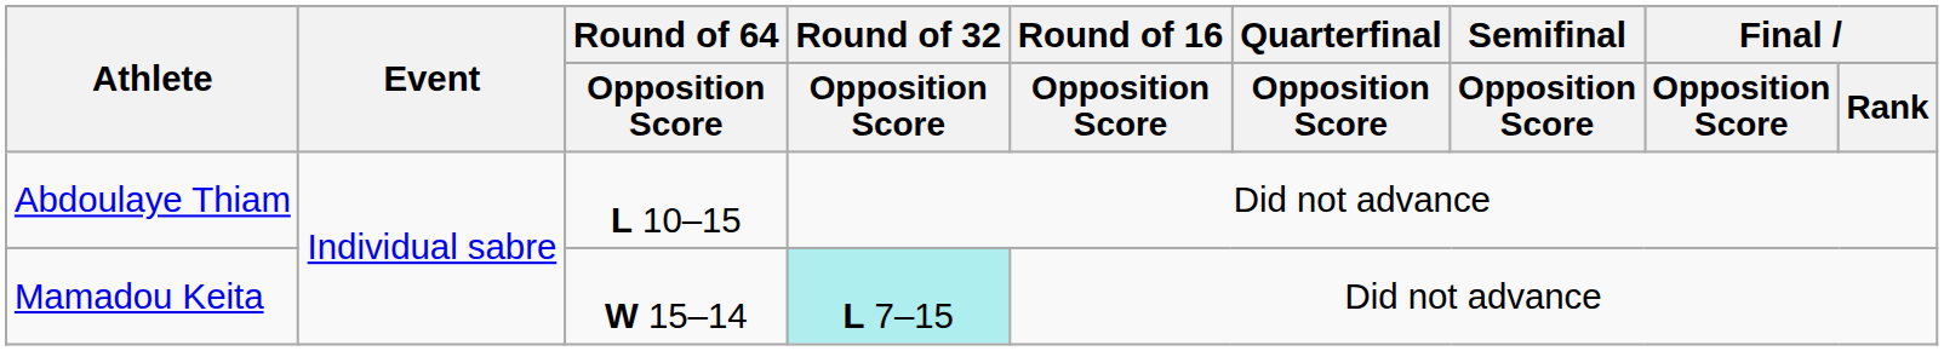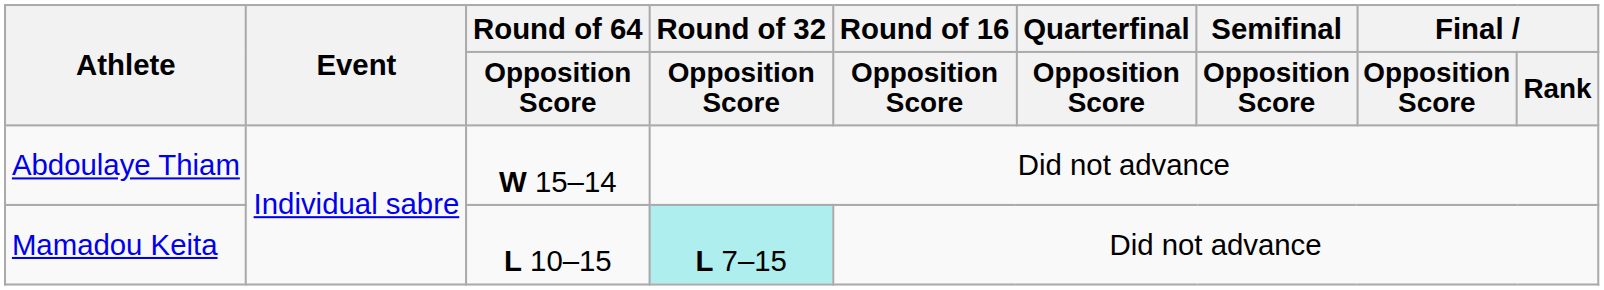 <table class="wikitable" style="font-size:90%">
 <tr>
 <th rowspan="2">Athlete</th>
 <th rowspan="2">Event</th>
 <th>Round of 64</th>
 <th>Round of 32</th>
 <th>Round of 16</th>
 <th>Quarterfinal</th>
 <th>Semifinal</th>
 <th colspan=2>Final / </th>
 </tr>
 <tr style="font-size:95%">
 <th>Opposition <br> Score</th>
 <th>Opposition <br> Score</th>
 <th>Opposition <br> Score</th>
 <th>Opposition <br> Score</th>
 <th>Opposition <br> Score</th>
 <th>Opposition <br> Score</th>
 <th>Rank</th>
 </tr>
 <tr align=center>
 <td align=left><a href='#'>Abdoulaye Thiam</a></td>
 <td align=left rowspan=2><a href='#'>Individual sabre</a></td>
-<td><br><strong>L</strong> 10–15</td>
+<td><br><strong>W</strong> 15–14</td>
 <td colspan=6>Did not advance</td>
 </tr>
 <tr align=center>
 <td align=left><a href='#'>Mamadou Keita</a></td>
-<td><br><strong>W</strong> 15–14</td>
+<td><br><strong>L</strong> 10–15</td>
 <td style="background: paleturquoise;"><br><strong>L</strong> 7–15</td>
 <td colspan=5>Did not advance</td>
 </tr>
 </table>
